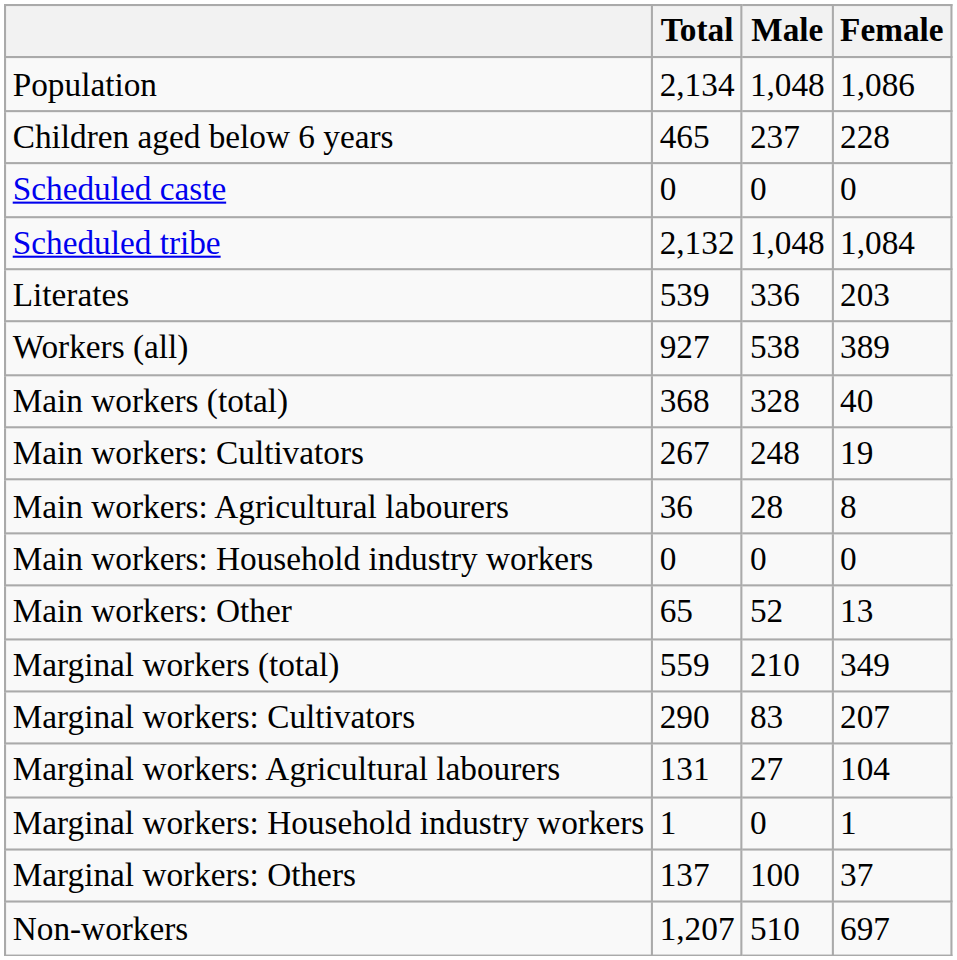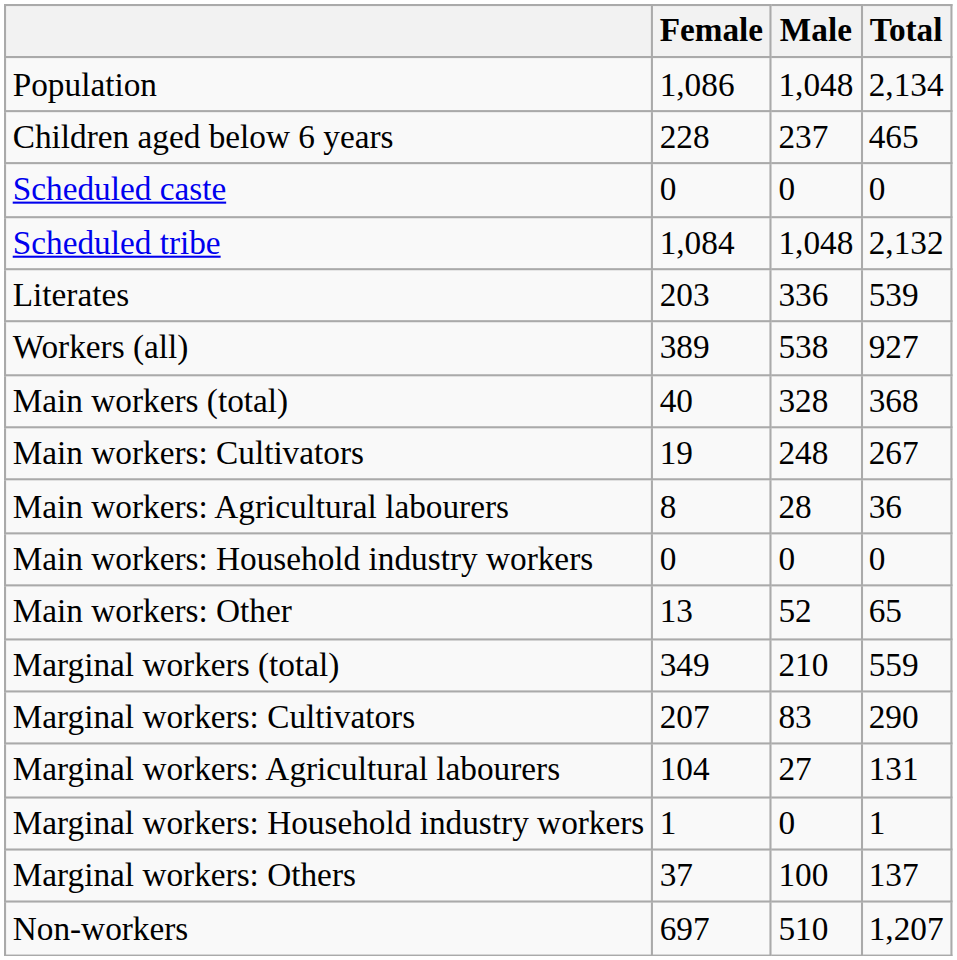 <table class="wikitable sortable">
 <tr>
 <th></th>
+<th>Female</th>
+<th>Male</th>
 <th>Total</th>
-<th>Male</th>
-<th>Female</th>
 </tr>
 <tr>
 <td>Population</td>
+<td>1,086</td>
+<td>1,048</td>
 <td>2,134</td>
-<td>1,048</td>
-<td>1,086</td>
 </tr>
 <tr>
 <td>Children aged below 6 years</td>
+<td>228</td>
+<td>237</td>
 <td>465</td>
-<td>237</td>
-<td>228</td>
 </tr>
 <tr>
 <td><a href='#'>Scheduled caste</a></td>
 <td>0</td>
 <td>0</td>
 <td>0</td>
 </tr>
 <tr>
 <td><a href='#'>Scheduled tribe</a></td>
+<td>1,084</td>
+<td>1,048</td>
 <td>2,132</td>
-<td>1,048</td>
-<td>1,084</td>
 </tr>
 <tr>
 <td>Literates</td>
+<td>203</td>
+<td>336</td>
 <td>539</td>
-<td>336</td>
-<td>203</td>
 </tr>
 <tr>
 <td>Workers (all)</td>
+<td>389</td>
+<td>538</td>
 <td>927</td>
-<td>538</td>
-<td>389</td>
 </tr>
 <tr>
 <td>Main workers (total)</td>
+<td>40</td>
+<td>328</td>
 <td>368</td>
-<td>328</td>
-<td>40</td>
 </tr>
 <tr>
 <td>Main workers: Cultivators</td>
+<td>19</td>
+<td>248</td>
 <td>267</td>
-<td>248</td>
-<td>19</td>
 </tr>
 <tr>
 <td>Main workers: Agricultural labourers</td>
+<td>8</td>
+<td>28</td>
 <td>36</td>
-<td>28</td>
-<td>8</td>
 </tr>
 <tr>
 <td>Main workers: Household industry workers</td>
 <td>0</td>
 <td>0</td>
 <td>0</td>
 </tr>
 <tr>
 <td>Main workers: Other</td>
+<td>13</td>
+<td>52</td>
 <td>65</td>
-<td>52</td>
-<td>13</td>
 </tr>
 <tr>
 <td>Marginal workers (total)</td>
+<td>349</td>
+<td>210</td>
 <td>559</td>
-<td>210</td>
-<td>349</td>
 </tr>
 <tr>
 <td>Marginal workers: Cultivators</td>
+<td>207</td>
+<td>83</td>
 <td>290</td>
-<td>83</td>
-<td>207</td>
 </tr>
 <tr>
 <td>Marginal workers: Agricultural labourers</td>
+<td>104</td>
+<td>27</td>
 <td>131</td>
-<td>27</td>
-<td>104</td>
 </tr>
 <tr>
 <td>Marginal workers: Household industry workers</td>
 <td>1</td>
 <td>0</td>
 <td>1</td>
 </tr>
 <tr>
 <td>Marginal workers: Others</td>
+<td>37</td>
+<td>100</td>
 <td>137</td>
-<td>100</td>
-<td>37</td>
 </tr>
 <tr>
 <td>Non-workers</td>
+<td>697</td>
+<td>510</td>
 <td>1,207</td>
-<td>510</td>
-<td>697</td>
 </tr>
 </table>
